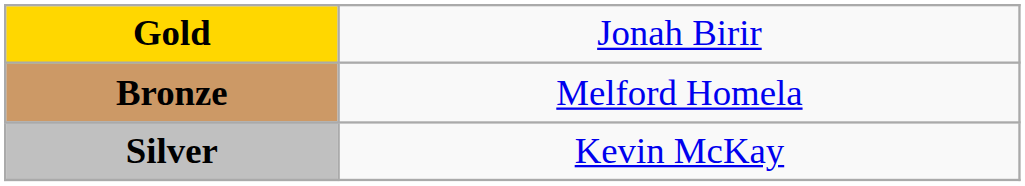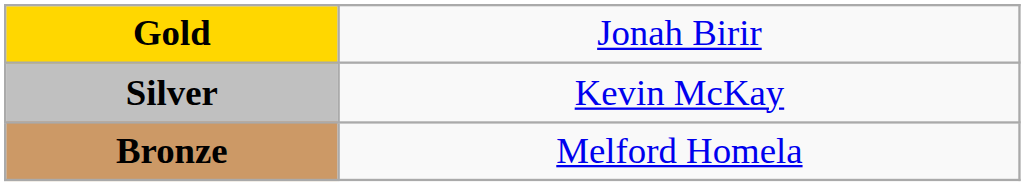 <table class="wikitable" style="text-align:center; " width="35%">
 <tr>
 <td bgcolor="gold"><strong>Gold</strong></td>
 <td><a href='#'>Jonah Birir</a><br>  <small><em></em></small></td>
 </tr>
 <tr>
+<td bgcolor="silver"><strong>Silver</strong></td>
+<td><a href='#'>Kevin McKay</a><br>  <small><em></em></small></td>
+</tr>
+<tr>
 <td bgcolor="CC9966"><strong>Bronze</strong></td>
 <td><a href='#'>Melford Homela</a><br>  <small><em></em></small></td>
 </tr>
-<tr>
-<td bgcolor="silver"><strong>Silver</strong></td>
-<td><a href='#'>Kevin McKay</a><br>  <small><em></em></small></td>
-</tr>
 </table>
